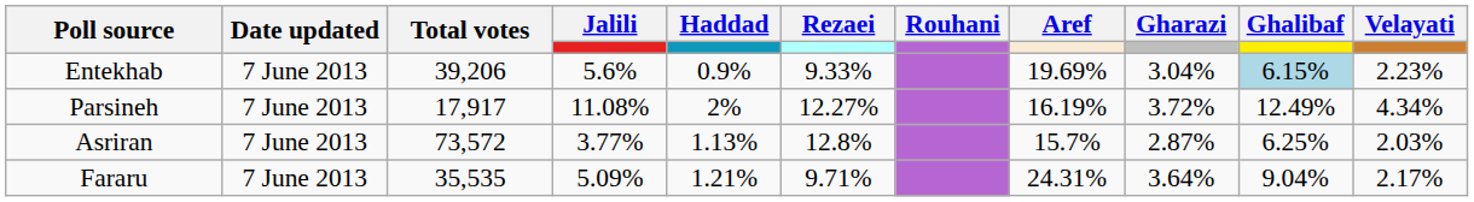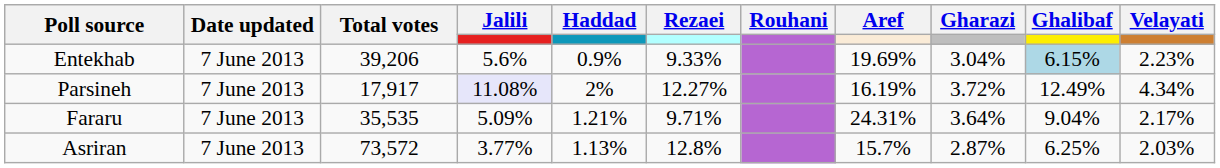 <table class="wikitable" style="text-align:center;font-size:95%;line-height:14px;">
 <tr style="background:lightgrey;">
 <th rowspan="2" style="width:120px;">Poll source</th>
 <th rowspan="2" style="width:90px;">Date updated</th>
 <th rowspan="2" style="width:90px;">Total votes</th>
 <th style="width:60px;"><a href='#'>Jalili</a></th>
 <th style="width:60px;"><a href='#'>Haddad</a></th>
 <th style="width:60px;"><a href='#'>Rezaei</a></th>
 <th style="width:60px;"><a href='#'>Rouhani</a></th>
 <th style="width:60px;"><a href='#'>Aref</a></th>
 <th style="width:60px;"><a href='#'>Gharazi</a></th>
 <th style="width:60px;"><a href='#'>Ghalibaf</a></th>
 <th style="width:60px;"><a href='#'>Velayati</a></th>
 </tr>
 <tr>
 <td style="background:#E62020;"></td>
 <td style="background:#0D98BA;"></td>
 <td style="background:#B2FFFF;"></td>
 <td style="background:#B666D2;"></td>
 <td style="background:#FAEBD7;"></td>
 <td style="background:#BEBEBE;"></td>
 <td style="background:#FDEE00;"></td>
 <td style="background:#CD7F32;"></td>
 </tr>
 <tr>
 <td>Entekhab</td>
 <td>7 June 2013</td>
 <td>39,206</td>
 <td>5.6%</td>
 <td>0.9%</td>
 <td>9.33%</td>
 <td style="background:#B666D2"></td>
 <td>19.69%</td>
 <td>3.04%</td>
 <td style="background: lightblue;">6.15%</td>
 <td>2.23%</td>
 </tr>
 <tr>
 <td>Parsineh</td>
 <td>7 June 2013</td>
 <td>17,917</td>
-<td>11.08%</td>
+<td style="background: lavender;">11.08%</td>
 <td>2%</td>
 <td>12.27%</td>
 <td style="background:#B666D2"></td>
 <td>16.19%</td>
 <td>3.72%</td>
 <td>12.49%</td>
 <td>4.34%</td>
+</tr>
+<tr>
+<td>Fararu</td>
+<td>7 June 2013</td>
+<td>35,535</td>
+<td>5.09%</td>
+<td>1.21%</td>
+<td>9.71%</td>
+<td style="background:#B666D2"></td>
+<td>24.31%</td>
+<td>3.64%</td>
+<td>9.04%</td>
+<td>2.17%</td>
 </tr>
 <tr>
 <td>Asriran</td>
 <td>7 June 2013</td>
 <td>73,572</td>
 <td>3.77%</td>
 <td>1.13%</td>
 <td>12.8%</td>
 <td style="background:#B666D2"></td>
 <td>15.7%</td>
 <td>2.87%</td>
 <td>6.25%</td>
 <td>2.03%</td>
 </tr>
-<tr>
-<td>Fararu</td>
-<td>7 June 2013</td>
-<td>35,535</td>
-<td>5.09%</td>
-<td>1.21%</td>
-<td>9.71%</td>
-<td style="background:#B666D2"></td>
-<td>24.31%</td>
-<td>3.64%</td>
-<td>9.04%</td>
-<td>2.17%</td>
-</tr>
 </table>
